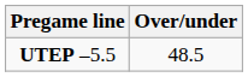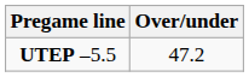 <table class="wikitable">
 <tr align="center">
 <th style=>Pregame line</th>
 <th style=>Over/under</th>
 </tr>
 <tr align="center">
 <td><strong>UTEP</strong> –5.5</td>
-<td>48.5</td>
+<td>47.2</td>
 </tr>
 </table>
